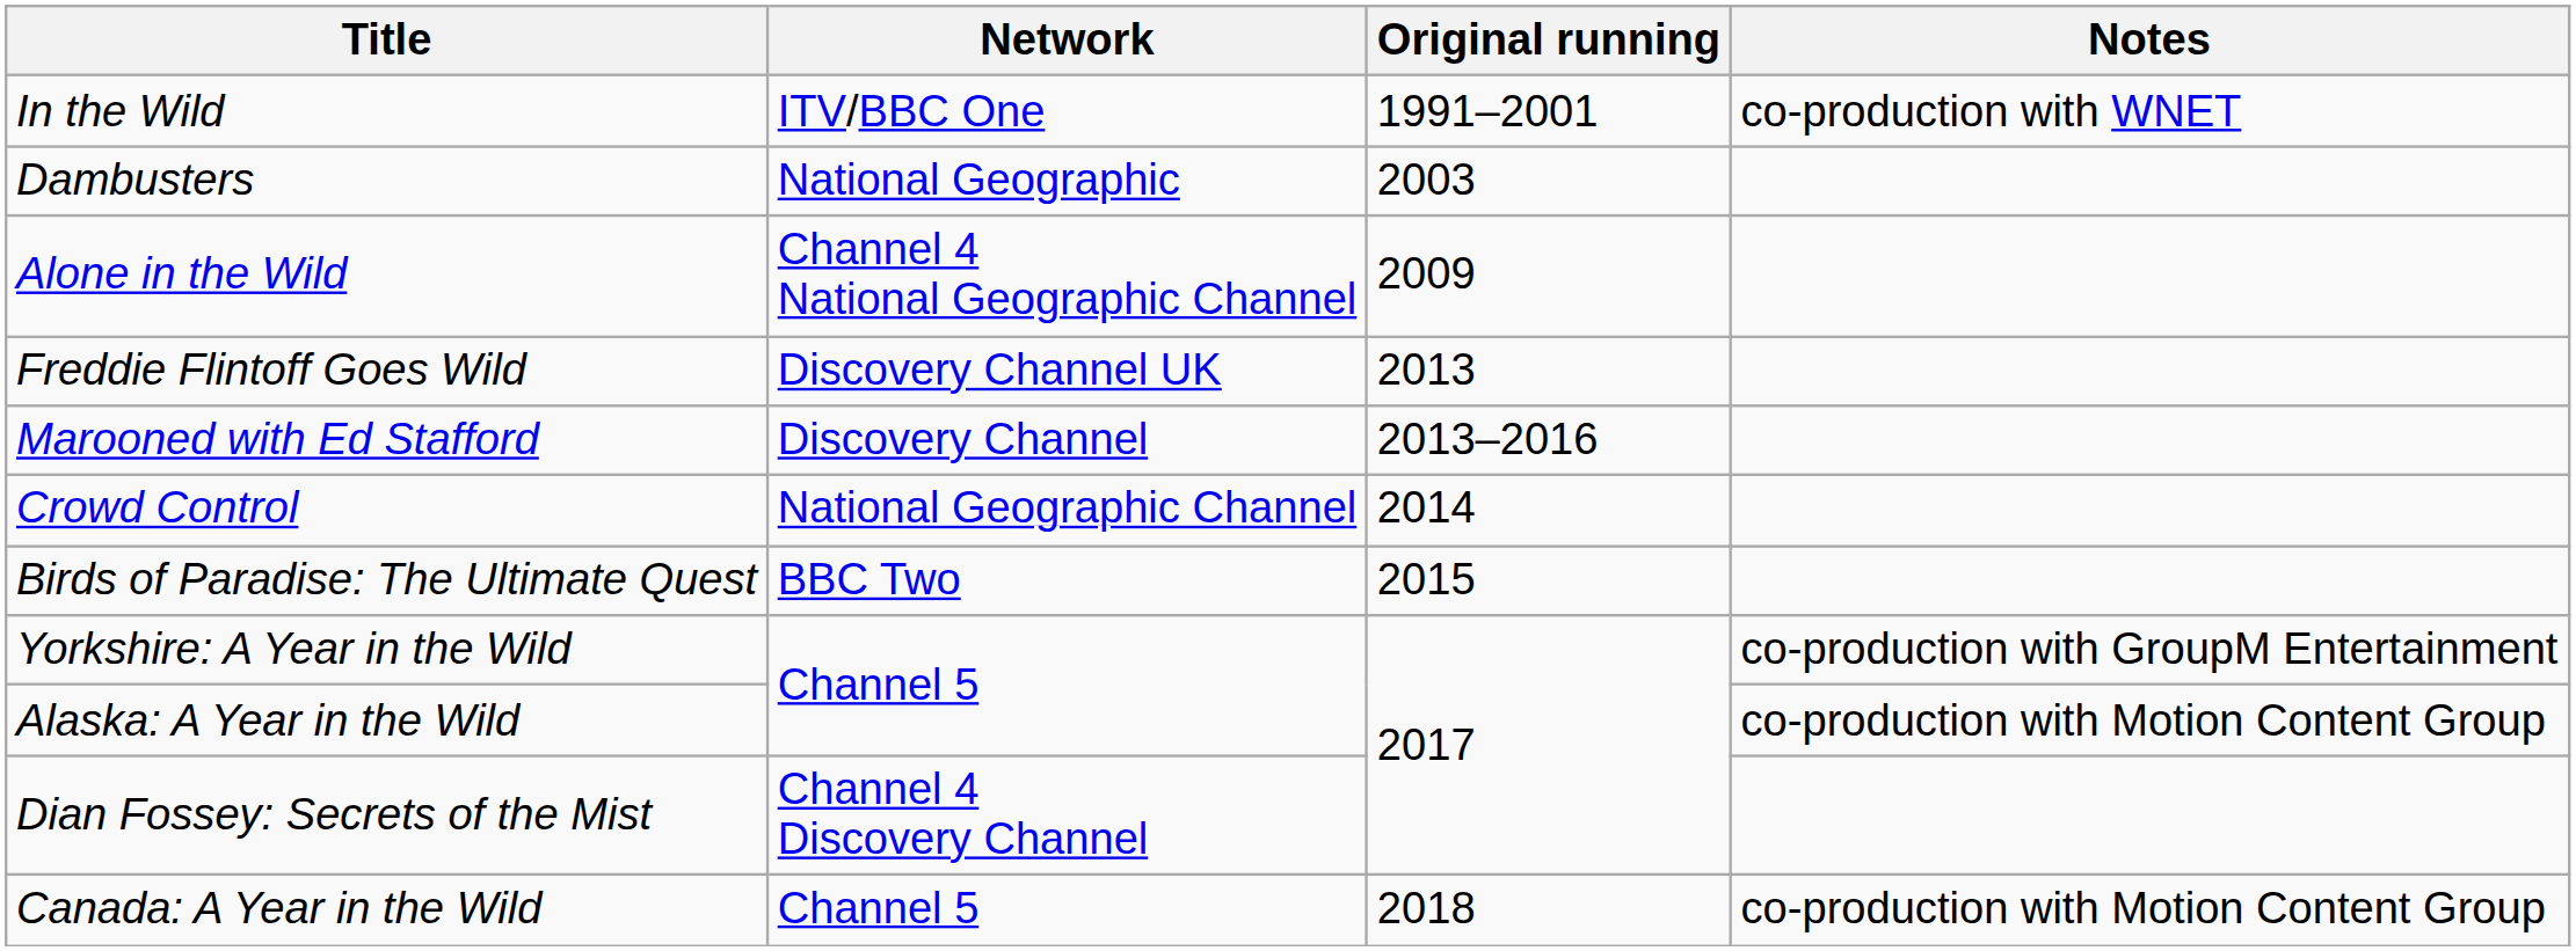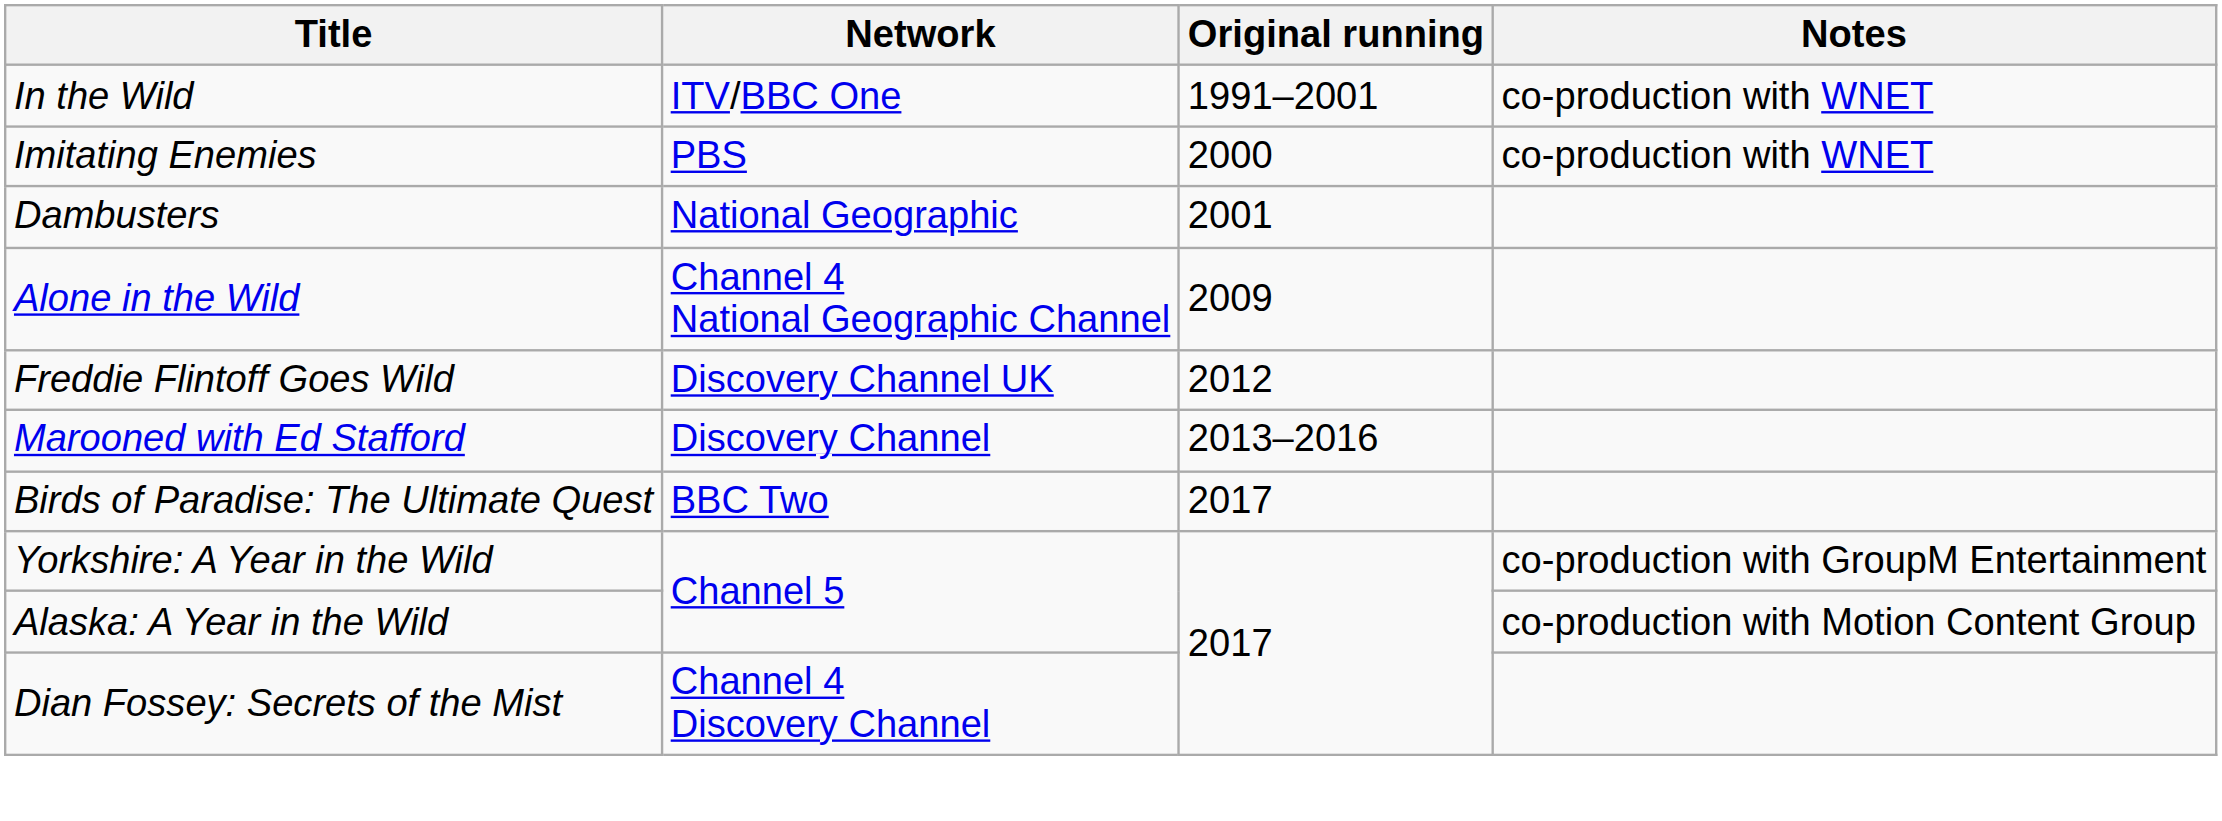 <table class="wikitable sortable">
 <tr>
 <th>Title</th>
 <th>Network</th>
 <th>Original running</th>
 <th>Notes</th>
 </tr>
 <tr>
 <td><em>In the Wild</em></td>
 <td><a href='#'>ITV</a>/<a href='#'>BBC One</a></td>
 <td>1991–2001</td>
 <td>co-production with <a href='#'>WNET</a></td>
 </tr>
 <tr>
+<td><em>Imitating Enemies</em></td>
+<td><a href='#'>PBS</a></td>
+<td>2000</td>
+<td>co-production with <a href='#'>WNET</a></td>
+</tr>
+<tr>
 <td><em>Dambusters</em></td>
 <td><a href='#'>National Geographic</a></td>
-<td>2003</td>
+<td>2001</td>
 <td></td>
 </tr>
 <tr>
 <td><em><a href='#'>Alone in the Wild</a></em></td>
 <td><a href='#'>Channel 4</a><br><a href='#'>National Geographic Channel</a></td>
 <td>2009</td>
 <td></td>
 </tr>
 <tr>
 <td><em>Freddie Flintoff Goes Wild</em></td>
 <td><a href='#'>Discovery Channel UK</a></td>
-<td>2013</td>
+<td>2012</td>
 <td></td>
 </tr>
 <tr>
 <td><em><a href='#'>Marooned with Ed Stafford</a></em></td>
 <td><a href='#'>Discovery Channel</a></td>
 <td>2013–2016</td>
 <td></td>
 </tr>
 <tr>
-<td><em><a href='#'>Crowd Control</a></em></td>
-<td><a href='#'>National Geographic Channel</a></td>
-<td>2014</td>
-<td></td>
-</tr>
-<tr>
 <td><em>Birds of Paradise: The Ultimate Quest</em></td>
 <td><a href='#'>BBC Two</a></td>
-<td>2015</td>
+<td>2017</td>
 <td></td>
 </tr>
 <tr>
 <td><em>Yorkshire: A Year in the Wild</em></td>
 <td rowspan="2"><a href='#'>Channel 5</a></td>
 <td rowspan="3">2017</td>
 <td>co-production with GroupM Entertainment</td>
 </tr>
 <tr>
 <td><em>Alaska: A Year in the Wild</em></td>
 <td>co-production with Motion Content Group</td>
 </tr>
 <tr>
 <td><em>Dian Fossey: Secrets of the Mist</em></td>
 <td><a href='#'>Channel 4</a><br><a href='#'>Discovery Channel</a></td>
 <td></td>
 </tr>
-<tr>
-<td><em>Canada: A Year in the Wild</em></td>
-<td><a href='#'>Channel 5</a></td>
-<td>2018</td>
-<td>co-production with Motion Content Group</td>
-</tr>
 </table>
